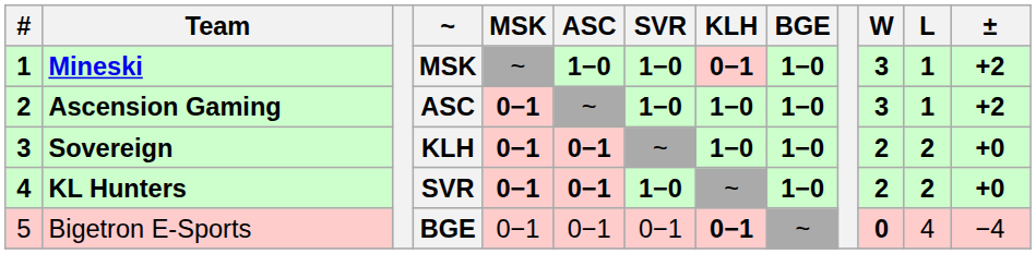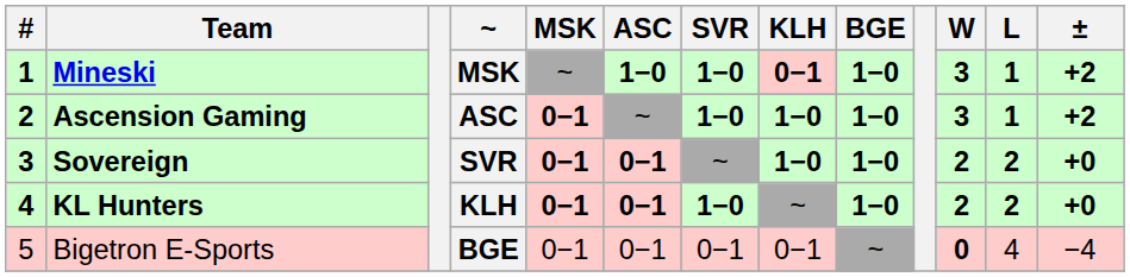 <table class="wikitable" style="font-size: 95%; text-align: center">
 <tr>
 <th style="width:15px;">#</th>
 <th style="width:200px;">Team</th>
 <th rowspan="6" style="width:5px;;"></th>
 <th>~</th>
 <th style="width:35px;" title="">MSK</th>
 <th style="width:35px;" title="">ASC</th>
 <th style="width:35px;" title="">SVR</th>
 <th style="width:35px;" title="">KLH</th>
 <th style="width:35px;" title="">BGE</th>
 <th rowspan="6" style="width:5px;;"></th>
 <th style="width:20px;" title="Wins">W</th>
 <th style="width:20px;" title="Losses">L</th>
 <th style="width:40px;">±</th>
 </tr>
 <tr style="background:#cfc;">
 <td><strong>1</strong></td>
 <td style="text-align: left"><strong> <a href='#'>Mineski</a></strong></td>
 <th>MSK</th>
 <td style="background:#aaa;">~</td>
 <td style="background:#cfc;"><strong>1−0</strong></td>
 <td style="background:#cfc;"><strong>1−0</strong></td>
 <td style="background:#fcc;"><strong>0−1</strong></td>
 <td style="background:#cfc;"><strong>1−0</strong></td>
 <td><strong>3</strong></td>
 <td><strong>1</strong></td>
 <td><strong>+2</strong></td>
 </tr>
 <tr style="background:#cfc;">
 <td><strong>2</strong></td>
 <td style="text-align: left"><strong> Ascension Gaming</strong></td>
 <th>ASC</th>
 <td style="background:#fcc;"><strong>0−1</strong></td>
 <td style="background:#aaa;">~</td>
 <td style="background:#cfc;"><strong>1−0</strong></td>
 <td style="background:#cfc;"><strong>1−0</strong></td>
 <td style="background:#cfc;"><strong>1−0</strong></td>
 <td><strong>3</strong></td>
 <td><strong>1</strong></td>
 <td><strong>+2</strong></td>
 </tr>
 <tr style="background:#cfc;">
 <td><strong>3</strong></td>
 <td style="text-align: left"><strong> Sovereign</strong></td>
-<th>KLH</th>
+<th>SVR</th>
 <td style="background:#fcc;"><strong>0−1</strong></td>
 <td style="background:#fcc;"><strong>0−1</strong></td>
 <td style="background:#aaa;">~</td>
 <td style="background:#cfc;"><strong>1−0</strong></td>
 <td style="background:#cfc;"><strong>1−0</strong></td>
 <td><strong>2</strong></td>
 <td><strong>2</strong></td>
 <td><strong>+0</strong></td>
 </tr>
 <tr style="background:#cfc;">
 <td><strong>4</strong></td>
 <td style="text-align: left"><strong> KL Hunters</strong></td>
-<th>SVR</th>
+<th>KLH</th>
 <td style="background:#fcc;"><strong>0−1</strong></td>
 <td style="background:#fcc;"><strong>0−1</strong></td>
 <td style="background:#cfc;"><strong>1−0</strong></td>
 <td style="background:#aaa;">~</td>
 <td style="background:#cfc;"><strong>1−0</strong></td>
 <td><strong>2</strong></td>
 <td><strong>2</strong></td>
 <td><strong>+0</strong></td>
 </tr>
 <tr style="background:#fcc;">
 <td>5</td>
 <td style="text-align: left"> Bigetron E-Sports</td>
 <th>BGE</th>
 <td style="background:#fcc;">0−1</td>
 <td style="background:#fcc;">0−1</td>
 <td style="background:#fcc;">0−1</td>
-<td style="background:#fcc;"><strong>0−1</strong></td>
+<td style="background:#fcc;">0−1</td>
 <td style="background:#aaa;">~</td>
 <td><strong>0</strong></td>
 <td>4</td>
 <td>−4</td>
 </tr>
 </table>
